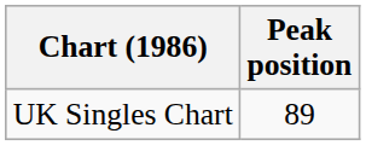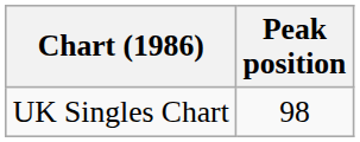 <table class="wikitable sortable">
 <tr>
 <th>Chart (1986)</th>
 <th>Peak<br>position</th>
 </tr>
 <tr>
 <td align="left">UK Singles Chart</td>
-<td style="text-align:center;">89</td>
+<td style="text-align:center;">98</td>
 </tr>
 </table>
